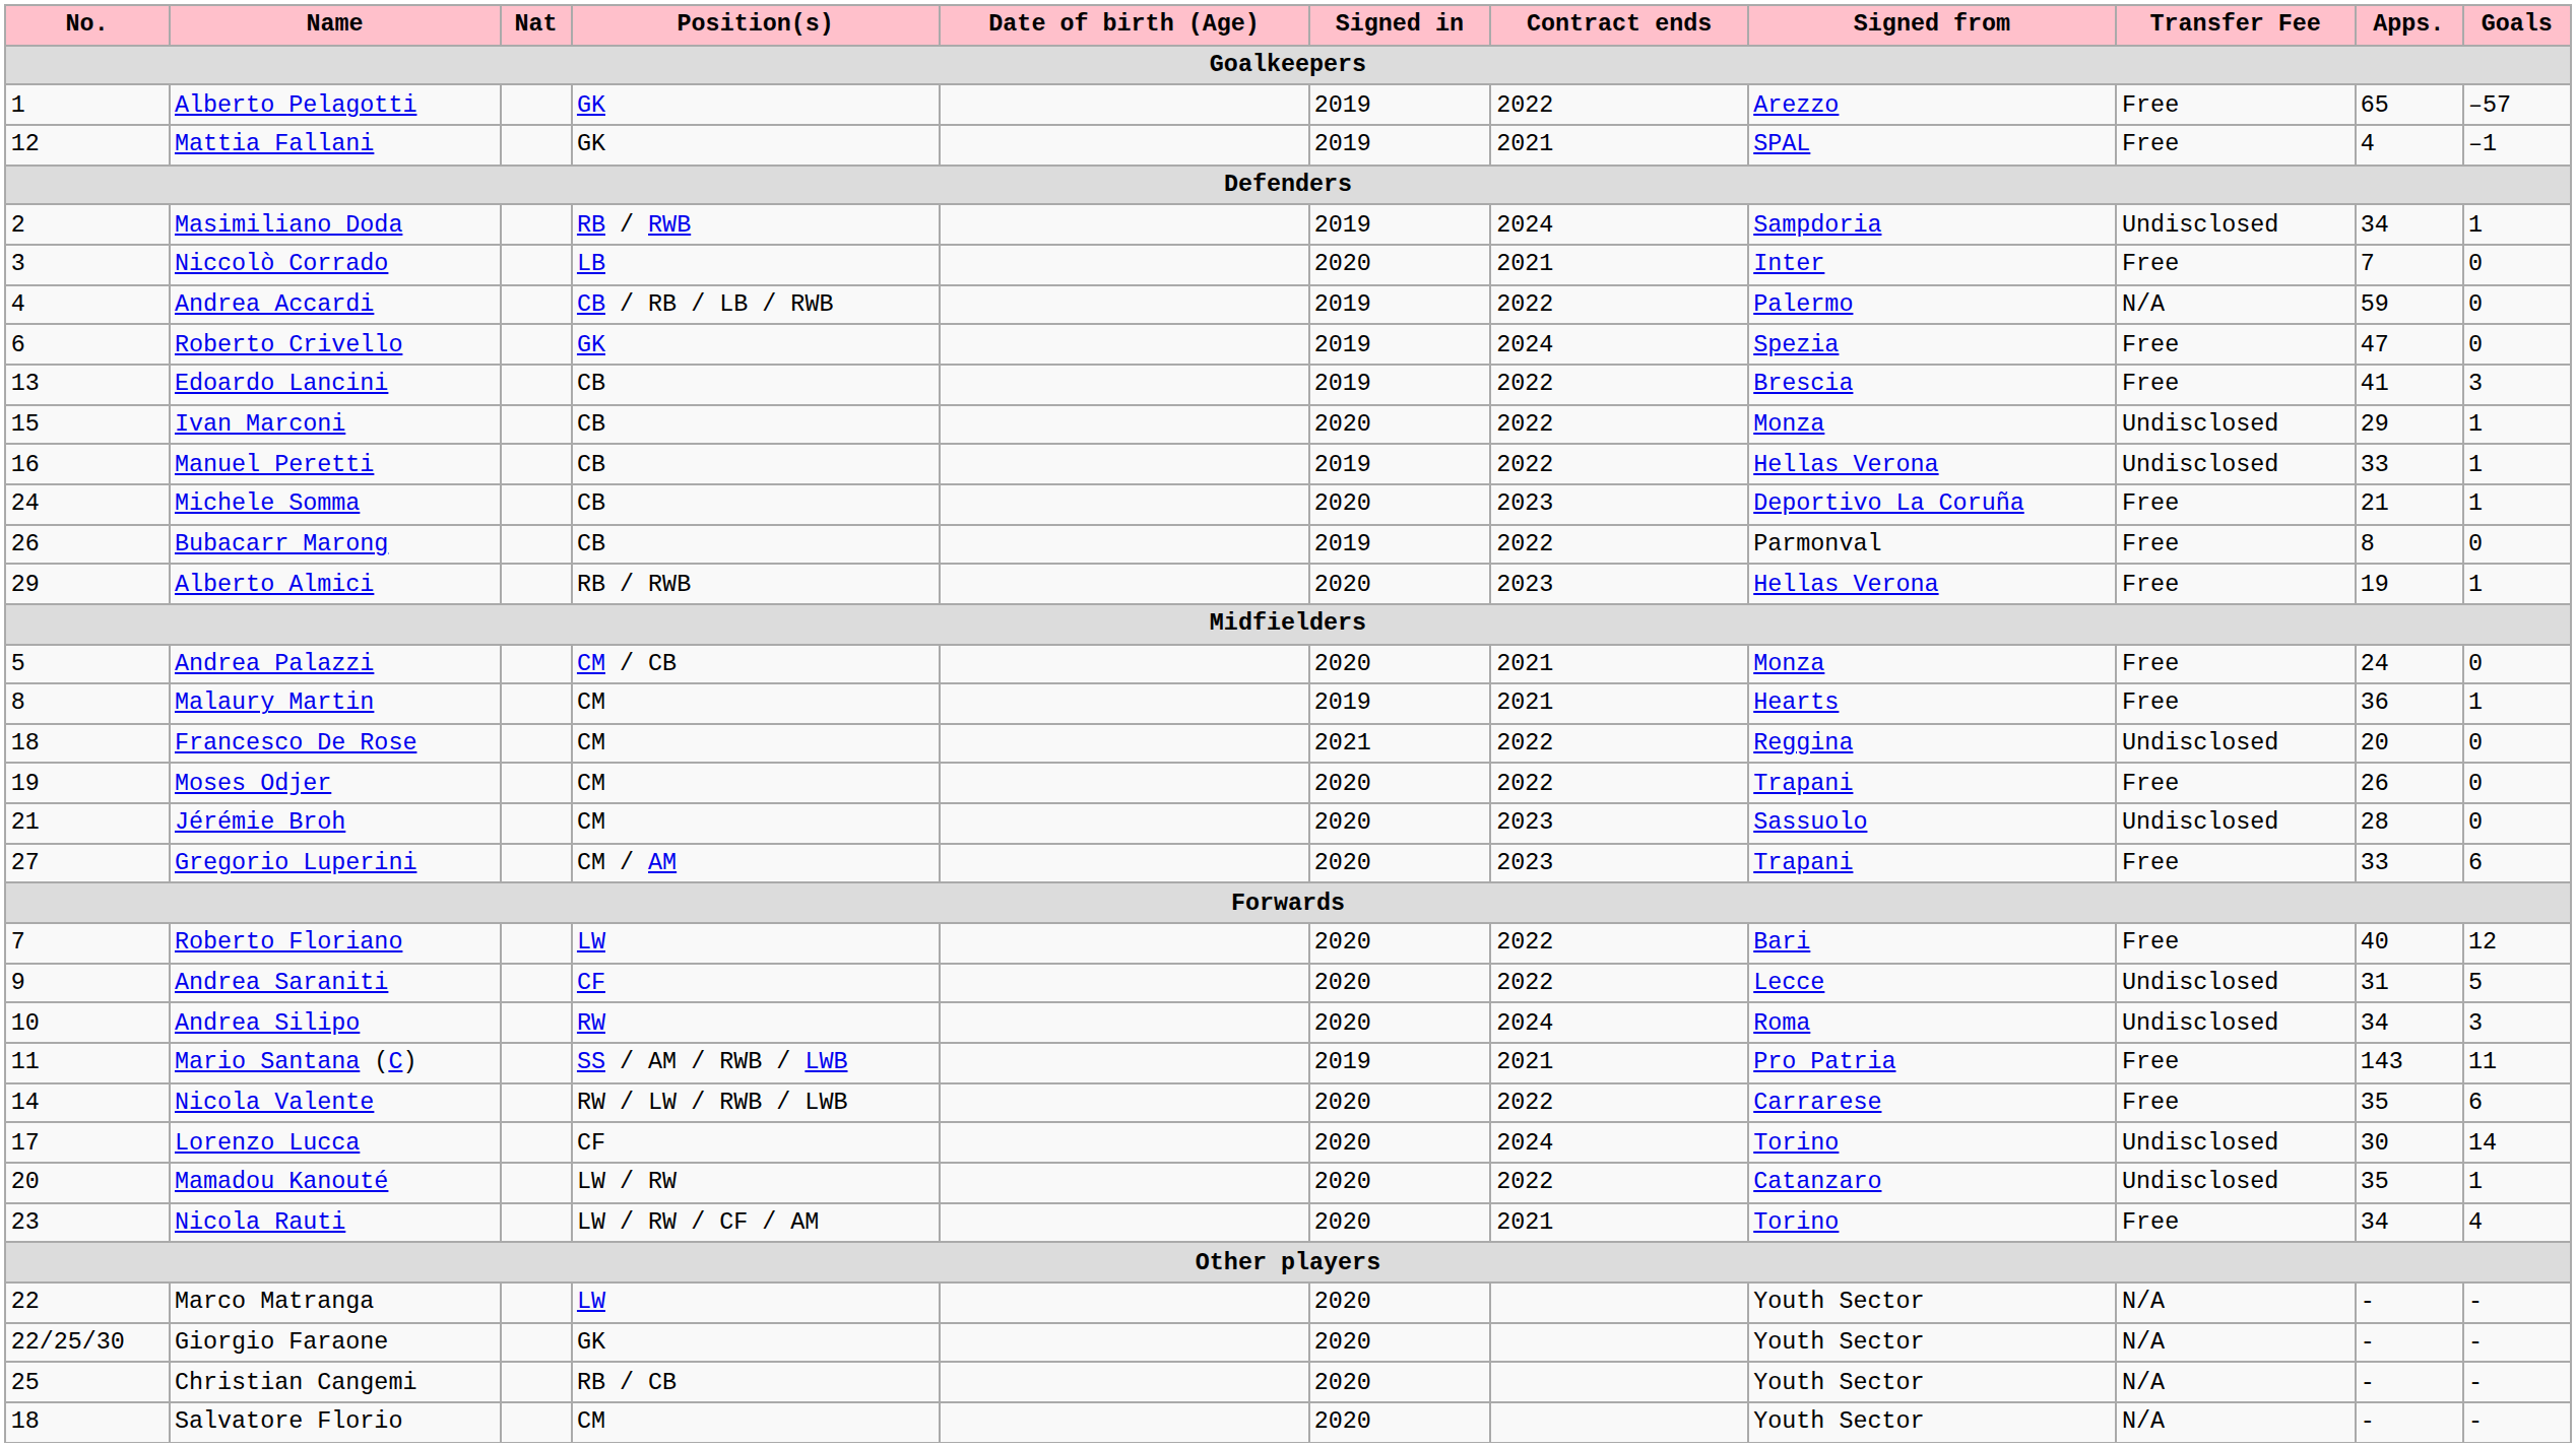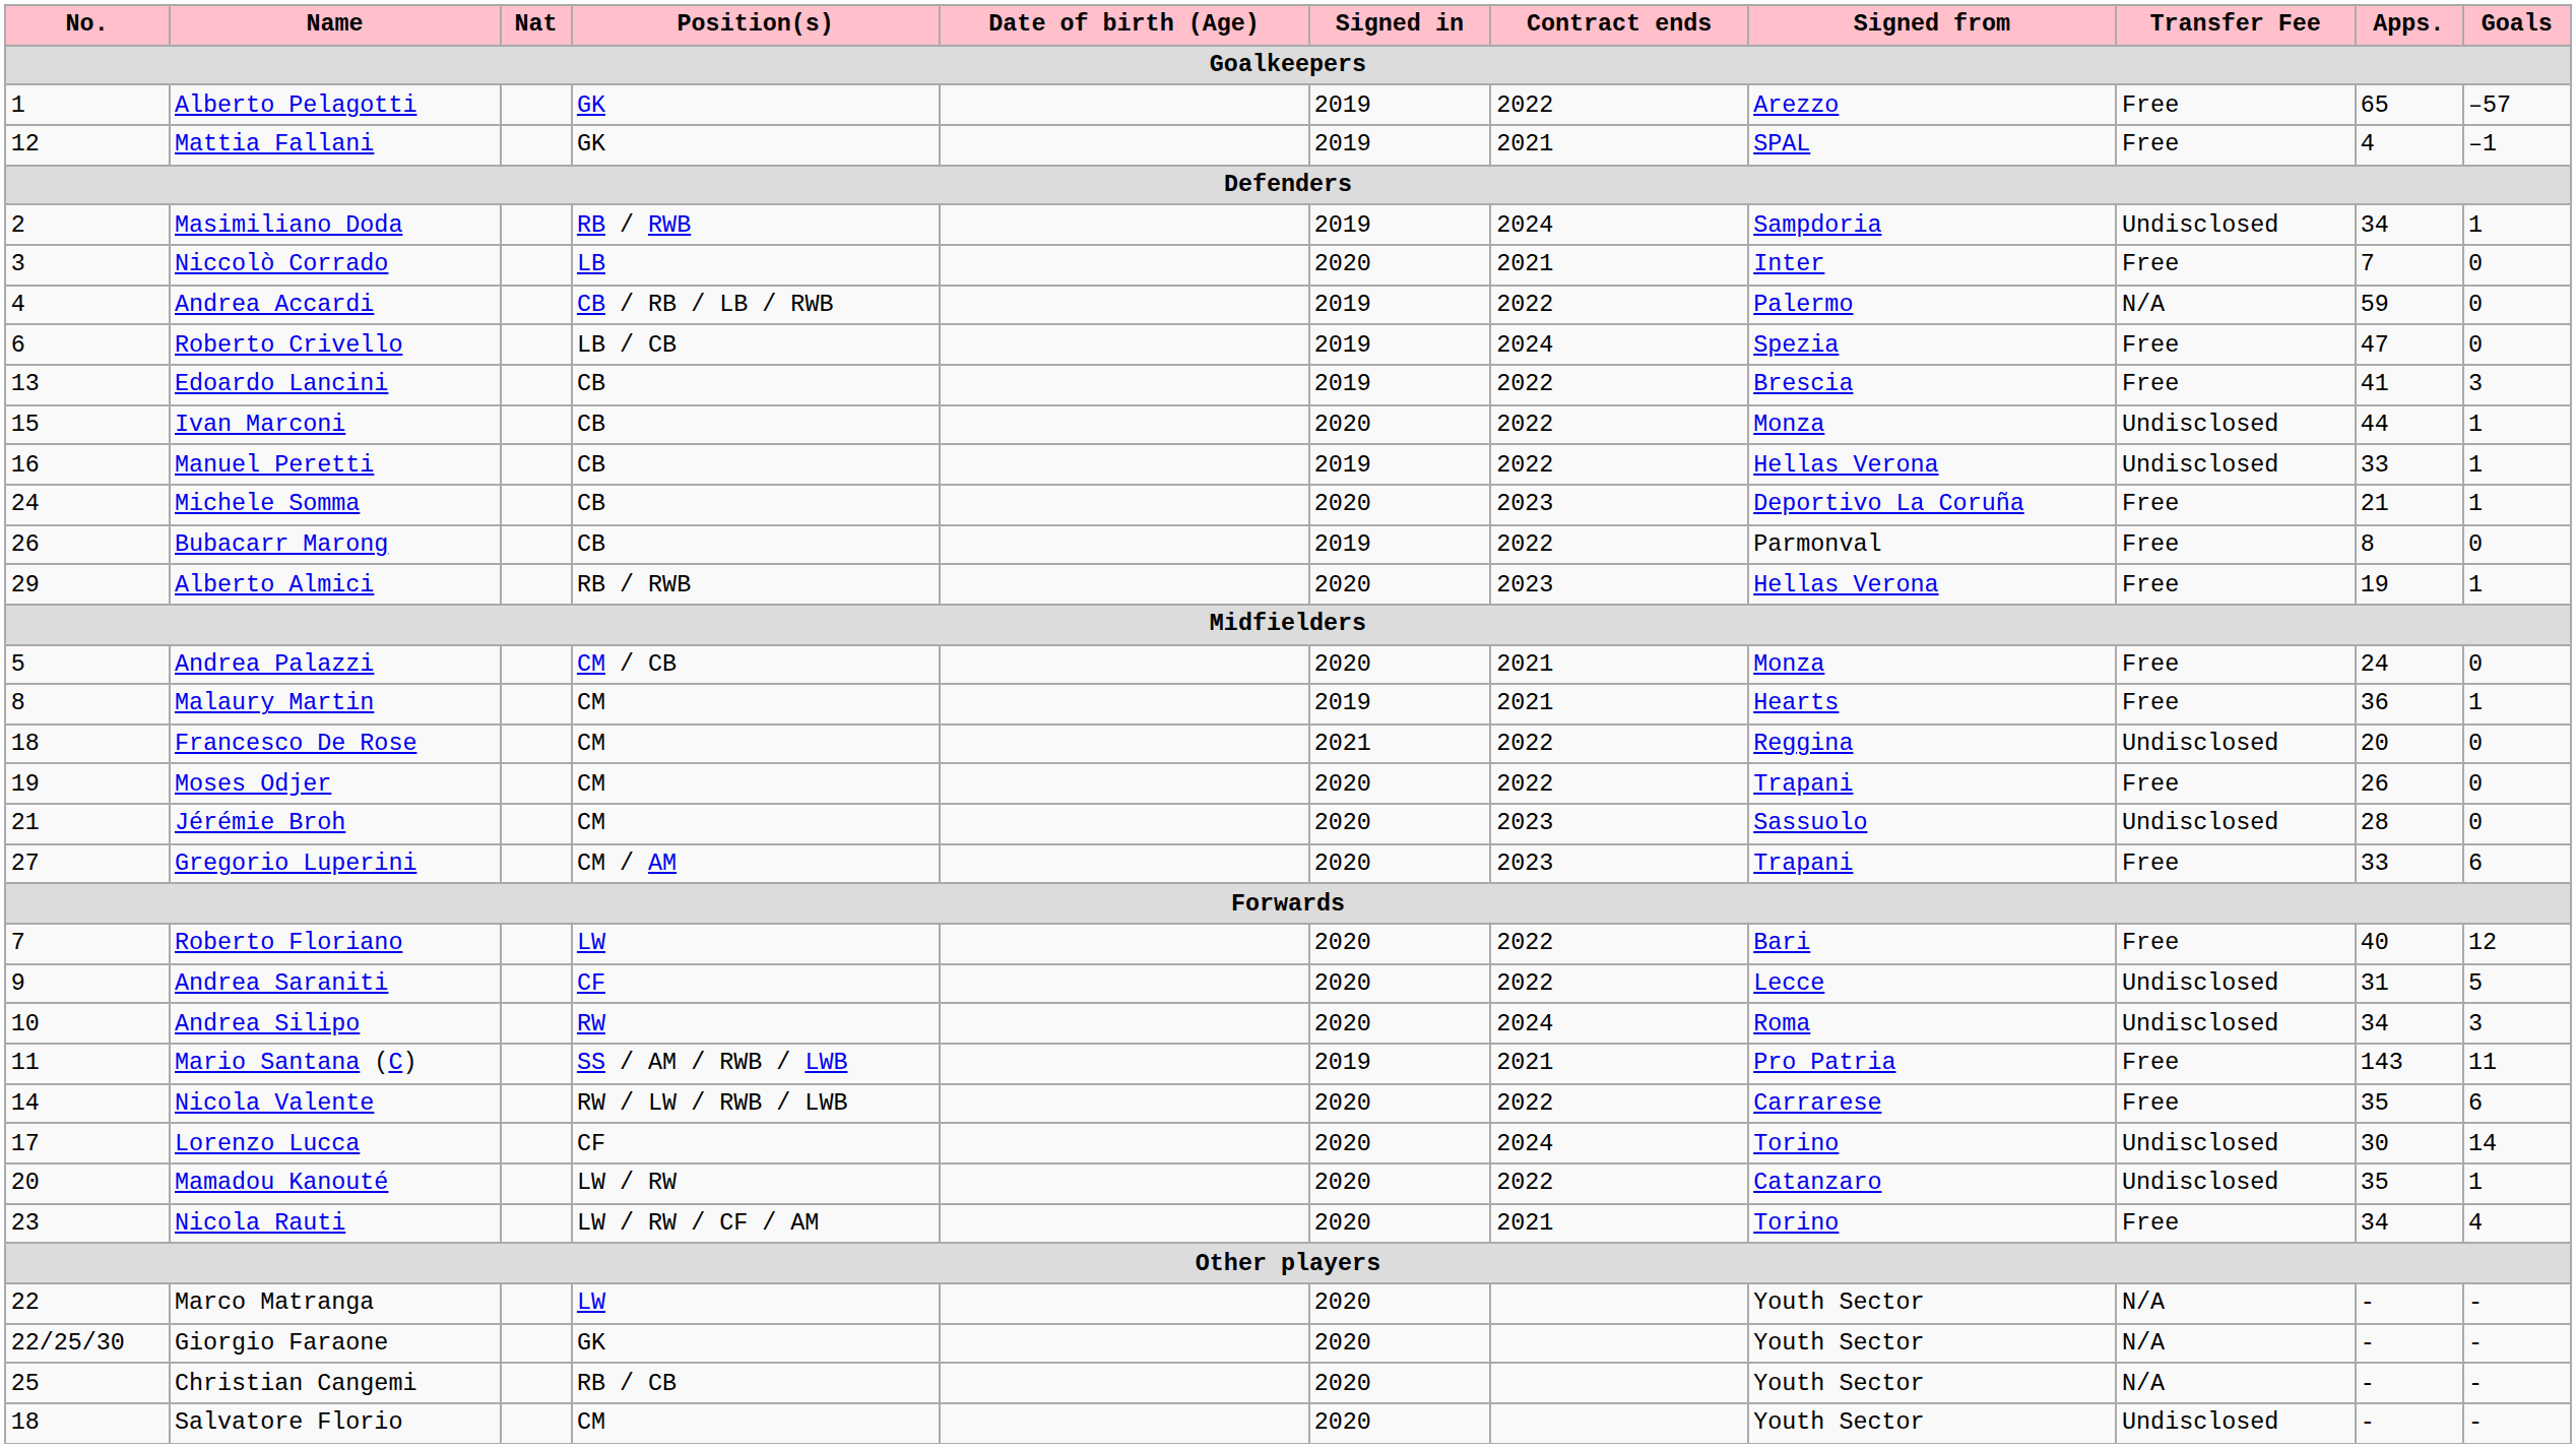 <table class="wikitable" style="text-align:left; font-size:90%; width:100%;">
 <tr>
 <th style="background:pink; color:black; text-align:center;">No.</th>
 <th style="background:pink; color:black; text-align:center;">Name</th>
 <th style="background:pink; color:black; text-align:center;">Nat</th>
 <th style="background:pink; color:black; text-align:center;">Position(s)</th>
 <th style="background:pink; color:black; text-align:center;">Date of birth (Age)</th>
 <th style="background:pink; color:black; text-align:center;">Signed in</th>
 <th style="background:pink; color:black; text-align:center;">Contract ends</th>
 <th style="background:pink; color:black; text-align:center;">Signed from</th>
 <th style="background:pink; color:black; text-align:center;">Transfer Fee</th>
 <th style="background:pink; color:black; text-align:center;">Apps.</th>
 <th style="background:pink; color:black; text-align:center;">Goals</th>
 </tr>
 <tr>
 <th colspan=12 style="background:#dcdcdc; text-align:center;">Goalkeepers</th>
 </tr>
 <tr>
 <td>1</td>
 <td><a href='#'>Alberto Pelagotti</a></td>
 <td></td>
 <td><a href='#'>GK</a></td>
 <td></td>
 <td>2019</td>
 <td>2022</td>
 <td> <a href='#'>Arezzo</a></td>
 <td>Free</td>
 <td>65</td>
 <td>–57</td>
 </tr>
 <tr>
 <td>12</td>
 <td><a href='#'>Mattia Fallani</a></td>
 <td></td>
 <td>GK</td>
 <td></td>
 <td>2019</td>
 <td>2021</td>
 <td> <a href='#'>SPAL</a></td>
 <td>Free</td>
 <td>4</td>
 <td>–1</td>
 </tr>
 <tr>
 <th colspan=12 style="background:#dcdcdc; text-align:center;">Defenders</th>
 </tr>
 <tr>
 <td>2</td>
 <td><a href='#'>Masimiliano Doda</a></td>
 <td></td>
 <td><a href='#'>RB</a> / <a href='#'>RWB</a></td>
 <td></td>
 <td>2019</td>
 <td>2024</td>
 <td> <a href='#'>Sampdoria</a></td>
 <td>Undisclosed</td>
 <td>34</td>
 <td>1</td>
 </tr>
 <tr>
 <td>3</td>
 <td><a href='#'>Niccolò Corrado</a></td>
 <td></td>
 <td><a href='#'>LB</a></td>
 <td></td>
 <td>2020</td>
 <td>2021</td>
 <td> <a href='#'>Inter</a></td>
 <td>Free</td>
 <td>7</td>
 <td>0</td>
 </tr>
 <tr>
 <td>4</td>
 <td><a href='#'>Andrea Accardi</a></td>
 <td></td>
 <td><a href='#'>CB</a> / RB / LB / RWB</td>
 <td></td>
 <td>2019</td>
 <td>2022</td>
 <td> <a href='#'>Palermo</a></td>
 <td>N/A</td>
 <td>59</td>
 <td>0</td>
 </tr>
 <tr>
 <td>6</td>
 <td><a href='#'>Roberto Crivello</a></td>
 <td></td>
-<td><a href='#'>GK</a></td>
+<td>LB / CB</td>
 <td></td>
 <td>2019</td>
 <td>2024</td>
 <td> <a href='#'>Spezia</a></td>
 <td>Free</td>
 <td>47</td>
 <td>0</td>
 </tr>
 <tr>
 <td>13</td>
 <td><a href='#'>Edoardo Lancini</a></td>
 <td></td>
 <td>CB</td>
 <td></td>
 <td>2019</td>
 <td>2022</td>
 <td> <a href='#'>Brescia</a></td>
 <td>Free</td>
 <td>41</td>
 <td>3</td>
 </tr>
 <tr>
 <td>15</td>
 <td><a href='#'>Ivan Marconi</a></td>
 <td></td>
 <td>CB</td>
 <td></td>
 <td>2020</td>
 <td>2022</td>
 <td> <a href='#'>Monza</a></td>
 <td>Undisclosed</td>
-<td>29</td>
+<td>44</td>
 <td>1</td>
 </tr>
 <tr>
 <td>16</td>
 <td><a href='#'>Manuel Peretti</a></td>
 <td></td>
 <td>CB</td>
 <td></td>
 <td>2019</td>
 <td>2022</td>
 <td> <a href='#'>Hellas Verona</a></td>
 <td>Undisclosed</td>
 <td>33</td>
 <td>1</td>
 </tr>
 <tr>
 <td>24</td>
 <td><a href='#'>Michele Somma</a></td>
 <td></td>
 <td>CB</td>
 <td></td>
 <td>2020</td>
 <td>2023</td>
 <td> <a href='#'>Deportivo La Coruña</a></td>
 <td>Free</td>
 <td>21</td>
 <td>1</td>
 </tr>
 <tr>
 <td>26</td>
 <td><a href='#'>Bubacarr Marong</a></td>
 <td></td>
 <td>CB</td>
 <td></td>
 <td>2019</td>
 <td>2022</td>
 <td> Parmonval</td>
 <td>Free</td>
 <td>8</td>
 <td>0</td>
 </tr>
 <tr>
 <td>29</td>
 <td><a href='#'>Alberto Almici</a></td>
 <td></td>
 <td>RB / RWB</td>
 <td></td>
 <td>2020</td>
 <td>2023</td>
 <td> <a href='#'>Hellas Verona</a></td>
 <td>Free</td>
 <td>19</td>
 <td>1</td>
 </tr>
 <tr>
 <th colspan=12 style="background:#dcdcdc; text-align:center;">Midfielders</th>
 </tr>
 <tr>
 <td>5</td>
 <td><a href='#'>Andrea Palazzi</a></td>
 <td></td>
 <td><a href='#'>CM</a> / CB</td>
 <td></td>
 <td>2020</td>
 <td>2021</td>
 <td> <a href='#'>Monza</a></td>
 <td>Free</td>
 <td>24</td>
 <td>0</td>
 </tr>
 <tr>
 <td>8</td>
 <td><a href='#'>Malaury Martin</a></td>
 <td></td>
 <td>CM</td>
 <td></td>
 <td>2019</td>
 <td>2021</td>
 <td> <a href='#'>Hearts</a></td>
 <td>Free</td>
 <td>36</td>
 <td>1</td>
 </tr>
 <tr>
 <td>18</td>
 <td><a href='#'>Francesco De Rose</a></td>
 <td></td>
 <td>CM</td>
 <td></td>
 <td>2021</td>
 <td>2022</td>
 <td> <a href='#'>Reggina</a></td>
 <td>Undisclosed</td>
 <td>20</td>
 <td>0</td>
 </tr>
 <tr>
 <td>19</td>
 <td><a href='#'>Moses Odjer</a></td>
 <td></td>
 <td>CM</td>
 <td></td>
 <td>2020</td>
 <td>2022</td>
 <td> <a href='#'>Trapani</a></td>
 <td>Free</td>
 <td>26</td>
 <td>0</td>
 </tr>
 <tr>
 <td>21</td>
 <td><a href='#'>Jérémie Broh</a></td>
 <td></td>
 <td>CM</td>
 <td></td>
 <td>2020</td>
 <td>2023</td>
 <td> <a href='#'>Sassuolo</a></td>
 <td>Undisclosed</td>
 <td>28</td>
 <td>0</td>
 </tr>
 <tr>
 <td>27</td>
 <td><a href='#'>Gregorio Luperini</a></td>
 <td></td>
 <td>CM / <a href='#'>AM</a></td>
 <td></td>
 <td>2020</td>
 <td>2023</td>
 <td> <a href='#'>Trapani</a></td>
 <td>Free</td>
 <td>33</td>
 <td>6</td>
 </tr>
 <tr>
 <th colspan=12 style="background:#dcdcdc; text-align:center;">Forwards</th>
 </tr>
 <tr>
 <td>7</td>
 <td><a href='#'>Roberto Floriano</a></td>
 <td></td>
 <td><a href='#'>LW</a></td>
 <td></td>
 <td>2020</td>
 <td>2022</td>
 <td> <a href='#'>Bari</a></td>
 <td>Free</td>
 <td>40</td>
 <td>12</td>
 </tr>
 <tr>
 <td>9</td>
 <td><a href='#'>Andrea Saraniti</a></td>
 <td></td>
 <td><a href='#'>CF</a></td>
 <td></td>
 <td>2020</td>
 <td>2022</td>
 <td> <a href='#'>Lecce</a></td>
 <td>Undisclosed</td>
 <td>31</td>
 <td>5</td>
 </tr>
 <tr>
 <td>10</td>
 <td><a href='#'>Andrea Silipo</a></td>
 <td></td>
 <td><a href='#'>RW</a></td>
 <td></td>
 <td>2020</td>
 <td>2024</td>
 <td> <a href='#'>Roma</a></td>
 <td>Undisclosed</td>
 <td>34</td>
 <td>3</td>
 </tr>
 <tr>
 <td>11</td>
 <td><a href='#'>Mario Santana</a> (<a href='#'>C</a>)</td>
 <td></td>
 <td><a href='#'>SS</a> / AM / RWB / <a href='#'>LWB</a></td>
 <td></td>
 <td>2019</td>
 <td>2021</td>
 <td> <a href='#'>Pro Patria</a></td>
 <td>Free</td>
 <td>143</td>
 <td>11</td>
 </tr>
 <tr>
 <td>14</td>
 <td><a href='#'>Nicola Valente</a></td>
 <td></td>
 <td>RW / LW / RWB / LWB</td>
 <td></td>
 <td>2020</td>
 <td>2022</td>
 <td> <a href='#'>Carrarese</a></td>
 <td>Free</td>
 <td>35</td>
 <td>6</td>
 </tr>
 <tr>
 <td>17</td>
 <td><a href='#'>Lorenzo Lucca</a></td>
 <td></td>
 <td>CF</td>
 <td></td>
 <td>2020</td>
 <td>2024</td>
 <td> <a href='#'>Torino</a></td>
 <td>Undisclosed</td>
 <td>30</td>
 <td>14</td>
 </tr>
 <tr>
 <td>20</td>
 <td><a href='#'>Mamadou Kanouté</a></td>
 <td></td>
 <td>LW / RW</td>
 <td></td>
 <td>2020</td>
 <td>2022</td>
 <td> <a href='#'>Catanzaro</a></td>
 <td>Undisclosed</td>
 <td>35</td>
 <td>1</td>
 </tr>
 <tr>
 <td>23</td>
 <td><a href='#'>Nicola Rauti</a></td>
 <td></td>
 <td>LW / RW / CF / AM</td>
 <td></td>
 <td>2020</td>
 <td>2021</td>
 <td> <a href='#'>Torino</a></td>
 <td>Free</td>
 <td>34</td>
 <td>4</td>
 </tr>
 <tr>
 <th colspan=12 style="background:#dcdcdc; text-align:center;">Other players</th>
 </tr>
 <tr>
 <td>22</td>
 <td>Marco Matranga</td>
 <td></td>
 <td><a href='#'>LW</a></td>
 <td></td>
 <td>2020</td>
 <td></td>
 <td> Youth Sector</td>
 <td>N/A</td>
 <td>-</td>
 <td>-</td>
 </tr>
 <tr>
 <td>22/25/30</td>
 <td>Giorgio Faraone</td>
 <td></td>
 <td>GK</td>
 <td></td>
 <td>2020</td>
 <td></td>
 <td> Youth Sector</td>
 <td>N/A</td>
 <td>-</td>
 <td>-</td>
 </tr>
 <tr>
 <td>25</td>
 <td>Christian Cangemi</td>
 <td></td>
 <td>RB / CB</td>
 <td></td>
 <td>2020</td>
 <td></td>
 <td> Youth Sector</td>
 <td>N/A</td>
 <td>-</td>
 <td>-</td>
 </tr>
 <tr>
 <td>18</td>
 <td>Salvatore Florio</td>
 <td></td>
 <td>CM</td>
 <td></td>
 <td>2020</td>
 <td></td>
 <td> Youth Sector</td>
-<td>N/A</td>
+<td>Undisclosed</td>
 <td>-</td>
 <td>-</td>
 </tr>
 </table>
